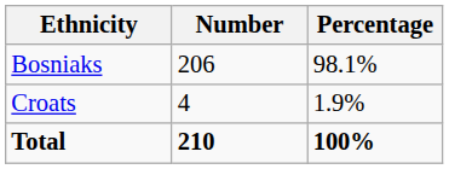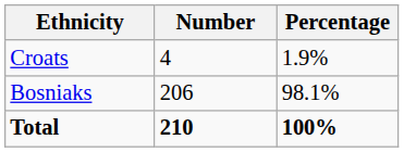 <table class="wikitable">
 <tr>
 <th width="100px">Ethnicity</th>
 <th width="80px">Number</th>
 <th width="80px">Percentage</th>
 </tr>
 <tr>
+<td><a href='#'>Croats</a></td>
+<td>4</td>
+<td>1.9%</td>
+</tr>
+<tr>
 <td><a href='#'>Bosniaks</a></td>
 <td>206</td>
 <td>98.1%</td>
-</tr>
-<tr>
-<td><a href='#'>Croats</a></td>
-<td>4</td>
-<td>1.9%</td>
 </tr>
 <tr>
 <td><strong>Total</strong></td>
 <td><strong>210</strong></td>
 <td><strong>100%</strong></td>
 </tr>
 </table>
